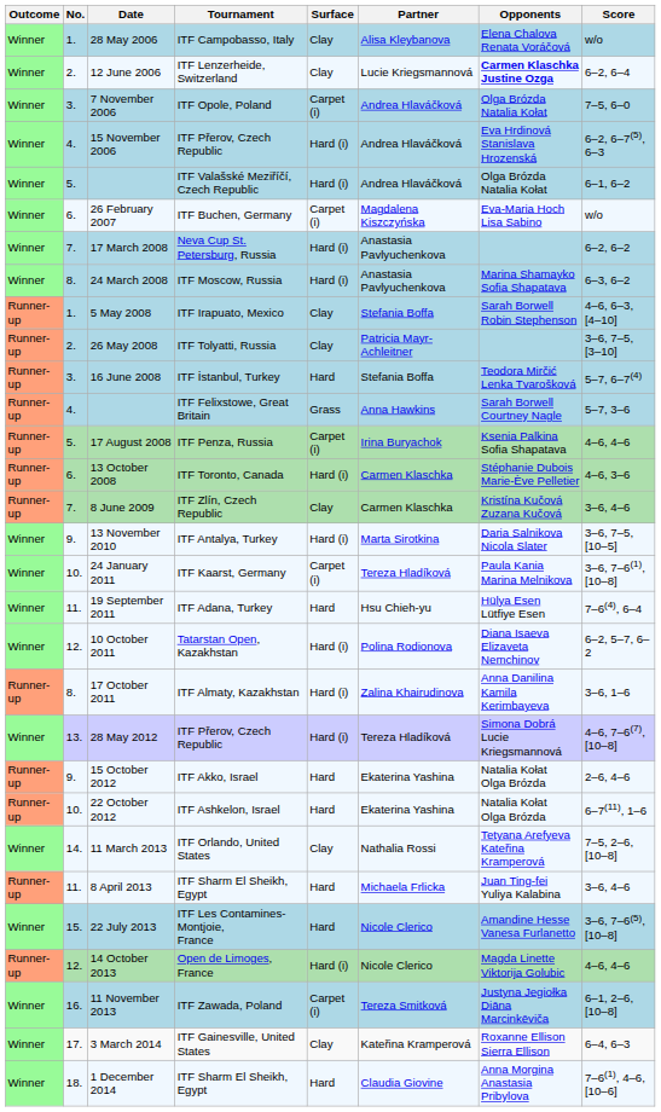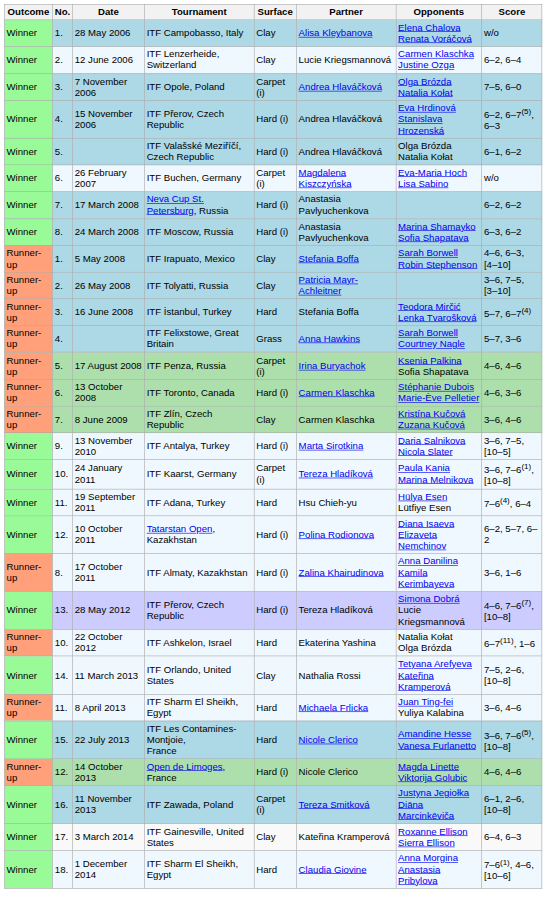 <table class="sortable wikitable" style=font-size:97%>
 <tr>
 <th>Outcome</th>
 <th>No.</th>
 <th>Date</th>
 <th>Tournament</th>
 <th>Surface</th>
 <th>Partner</th>
 <th>Opponents</th>
 <th class="unsortable">Score</th>
 </tr>
 <tr style="background:lightblue;">
 <td bgcolor=98FB98>Winner</td>
 <td>1.</td>
 <td>28 May 2006</td>
 <td>ITF Campobasso, Italy</td>
 <td>Clay</td>
 <td> <a href='#'>Alisa Kleybanova</a></td>
 <td> <a href='#'>Elena Chalova</a> <br>  <a href='#'>Renata Voráčová</a></td>
 <td>w/o</td>
 </tr>
 <tr style="background:#f0f8ff;">
 <td bgcolor=98FB98>Winner</td>
 <td>2.</td>
 <td>12 June 2006</td>
 <td>ITF Lenzerheide, Switzerland</td>
 <td>Clay</td>
 <td> Lucie Kriegsmannová</td>
-<td><strong> <a href='#'>Carmen Klaschka</a> <br>  <a href='#'>Justine Ozga</a></strong></td>
+<td> <a href='#'>Carmen Klaschka</a> <br>  <a href='#'>Justine Ozga</a></td>
 <td>6–2, 6–4</td>
 </tr>
 <tr style="background:lightblue;">
 <td bgcolor=98FB98>Winner</td>
 <td>3.</td>
 <td>7 November 2006</td>
 <td>ITF Opole, Poland</td>
 <td>Carpet (i)</td>
 <td> <a href='#'>Andrea Hlaváčková</a></td>
 <td> <a href='#'>Olga Brózda</a> <br>  <a href='#'>Natalia Kołat</a></td>
 <td>7–5, 6–0</td>
 </tr>
 <tr style="background:lightblue;">
 <td bgcolor=98FB98>Winner</td>
 <td>4.</td>
 <td>15 November 2006</td>
 <td>ITF Přerov, Czech Republic</td>
 <td>Hard (i)</td>
 <td> Andrea Hlaváčková</td>
 <td> <a href='#'>Eva Hrdinová</a> <br>  <a href='#'>Stanislava Hrozenská</a></td>
 <td>6–2, 6–7<sup>(5)</sup>, 6–3</td>
 </tr>
 <tr style="background:lightblue;">
 <td bgcolor=98FB98>Winner</td>
 <td>5.</td>
 <td></td>
 <td>ITF Valašské Meziříčí, <br>Czech Republic</td>
 <td>Hard (i)</td>
 <td> Andrea Hlaváčková</td>
 <td> Olga Brózda <br>  Natalia Kołat</td>
 <td>6–1, 6–2</td>
 </tr>
 <tr style="background:#f0f8ff;">
 <td bgcolor="98FB98">Winner</td>
 <td>6.</td>
 <td>26 February 2007</td>
 <td>ITF Buchen, Germany</td>
 <td>Carpet (i)</td>
 <td> <a href='#'>Magdalena Kiszczyńska</a></td>
 <td> <a href='#'>Eva-Maria Hoch</a> <br>  <a href='#'>Lisa Sabino</a></td>
 <td>w/o</td>
 </tr>
 <tr style="background:lightblue;">
 <td bgcolor="98FB98">Winner</td>
 <td>7.</td>
 <td>17 March 2008</td>
 <td><a href='#'>Neva Cup St. Petersburg</a>, Russia</td>
 <td>Hard (i)</td>
 <td> Anastasia Pavlyuchenkova</td>
 <td></td>
 <td>6–2, 6–2</td>
 </tr>
 <tr style="background:lightblue;">
 <td bgcolor="98FB98">Winner</td>
 <td>8.</td>
 <td>24 March 2008</td>
 <td>ITF Moscow, Russia</td>
 <td>Hard (i)</td>
 <td> Anastasia Pavlyuchenkova</td>
 <td> <a href='#'>Marina Shamayko</a> <br>  <a href='#'>Sofia Shapatava</a></td>
 <td>6–3, 6–2</td>
 </tr>
 <tr style="background:lightblue;">
 <td style="background:#ffa07a;">Runner-up</td>
 <td>1.</td>
 <td>5 May 2008</td>
 <td>ITF Irapuato, Mexico</td>
 <td>Clay</td>
 <td> <a href='#'>Stefania Boffa</a></td>
 <td> <a href='#'>Sarah Borwell</a> <br>  <a href='#'>Robin Stephenson</a></td>
 <td>4–6, 6–3, [4–10]</td>
 </tr>
 <tr style="background:lightblue;">
 <td style="background:#ffa07a;">Runner-up</td>
 <td>2.</td>
 <td>26 May 2008</td>
 <td>ITF Tolyatti, Russia</td>
 <td>Clay</td>
 <td> <a href='#'>Patricia Mayr-Achleitner</a></td>
 <td></td>
 <td>3–6, 7–5, [3–10]</td>
 </tr>
 <tr style="background:lightblue;">
 <td style="background:#ffa07a;">Runner-up</td>
 <td>3.</td>
 <td>16 June 2008</td>
 <td>ITF İstanbul, Turkey</td>
 <td>Hard</td>
 <td> Stefania Boffa</td>
 <td> <a href='#'>Teodora Mirčić</a> <br>  <a href='#'>Lenka Tvarošková</a></td>
 <td>5–7, 6–7<sup>(4)</sup></td>
 </tr>
 <tr style="background:lightblue;">
 <td style="background:#ffa07a;">Runner-up</td>
 <td>4.</td>
 <td></td>
 <td>ITF Felixstowe, Great Britain</td>
 <td>Grass</td>
 <td> <a href='#'>Anna Hawkins</a></td>
 <td> <a href='#'>Sarah Borwell</a> <br>  <a href='#'>Courtney Nagle</a></td>
 <td>5–7, 3–6</td>
 </tr>
 <tr style="background:#addfad;">
 <td style="background:#ffa07a;">Runner-up</td>
 <td>5.</td>
 <td>17 August 2008</td>
 <td>ITF Penza, Russia</td>
 <td>Carpet (i)</td>
 <td> <a href='#'>Irina Buryachok</a></td>
 <td> <a href='#'>Ksenia Palkina</a> <br>  Sofia Shapatava</td>
 <td>4–6, 4–6</td>
 </tr>
 <tr style="background:#addfad;">
 <td style="background:#ffa07a;">Runner-up</td>
 <td>6.</td>
 <td>13 October 2008</td>
 <td>ITF Toronto, Canada</td>
 <td>Hard (i)</td>
 <td> <a href='#'>Carmen Klaschka</a></td>
 <td> <a href='#'>Stéphanie Dubois</a> <br>  <a href='#'>Marie-Ève Pelletier</a></td>
 <td>4–6, 3–6</td>
 </tr>
 <tr style="background:#addfad;">
 <td style="background:#ffa07a;">Runner-up</td>
 <td>7.</td>
 <td>8 June 2009</td>
 <td>ITF Zlín, Czech Republic</td>
 <td>Clay</td>
 <td> Carmen Klaschka</td>
 <td> <a href='#'>Kristína Kučová</a> <br>  <a href='#'>Zuzana Kučová</a></td>
 <td>3–6, 4–6</td>
 </tr>
 <tr style="background:#f0f8ff;">
 <td style="background:#98fb98;">Winner</td>
 <td>9.</td>
 <td>13 November 2010</td>
 <td>ITF Antalya, Turkey</td>
 <td>Hard (i)</td>
 <td> <a href='#'>Marta Sirotkina</a></td>
 <td> <a href='#'>Daria Salnikova</a> <br>  <a href='#'>Nicola Slater</a></td>
 <td>3–6, 7–5, [10–5]</td>
 </tr>
 <tr style="background:#f0f8ff;">
 <td style="background:#98fb98;">Winner</td>
 <td>10.</td>
 <td>24 January 2011</td>
 <td>ITF Kaarst, Germany</td>
 <td>Carpet (i)</td>
 <td> <a href='#'>Tereza Hladíková</a></td>
 <td> <a href='#'>Paula Kania</a> <br>  <a href='#'>Marina Melnikova</a></td>
 <td>3–6, 7–6<sup>(1)</sup>, [10–8]</td>
 </tr>
 <tr style="background:#f0f8ff;">
 <td style="background:#98fb98;">Winner</td>
 <td>11.</td>
 <td>19 September 2011</td>
 <td>ITF Adana, Turkey</td>
 <td>Hard</td>
 <td> Hsu Chieh-yu</td>
 <td> <a href='#'>Hülya Esen</a> <br>  Lütfiye Esen</td>
 <td>7–6<sup>(4)</sup>, 6–4</td>
 </tr>
 <tr style="background:#f0f8ff;">
 <td style="background:#98fb98;">Winner</td>
 <td>12.</td>
 <td>10 October 2011</td>
 <td><a href='#'>Tatarstan Open</a>, Kazakhstan</td>
 <td>Hard (i)</td>
 <td> <a href='#'>Polina Rodionova</a></td>
 <td> <a href='#'>Diana Isaeva</a> <br>  <a href='#'>Elizaveta Nemchinov</a></td>
 <td>6–2, 5–7, 6–2</td>
 </tr>
 <tr style="background:#f0f8ff;">
 <td style="background:#ffa07a;">Runner-up</td>
 <td>8.</td>
 <td>17 October 2011</td>
 <td>ITF Almaty, Kazakhstan</td>
 <td>Hard (i)</td>
 <td> <a href='#'>Zalina Khairudinova</a></td>
 <td> <a href='#'>Anna Danilina</a> <br>  <a href='#'>Kamila Kerimbayeva</a></td>
 <td>3–6, 1–6</td>
 </tr>
 <tr style="background:#ccccff;">
 <td style="background:#98fb98;">Winner</td>
 <td>13.</td>
 <td>28 May 2012</td>
 <td>ITF Přerov, Czech Republic</td>
 <td>Hard (i)</td>
 <td> Tereza Hladíková</td>
 <td> <a href='#'>Simona Dobrá</a> <br>  Lucie Kriegsmannová</td>
 <td>4–6, 7–6<sup>(7)</sup>, [10–8]</td>
 </tr>
 <tr style="background:#f0f8ff;">
 <td style="background:#ffa07a;">Runner-up</td>
-<td>9.</td>
-<td>15 October 2012</td>
-<td>ITF Akko, Israel</td>
-<td>Hard</td>
-<td> Ekaterina Yashina</td>
-<td> Natalia Kołat <br>  Olga Brózda</td>
-<td>2–6, 4–6</td>
-</tr>
-<tr style="background:#f0f8ff;">
-<td style="background:#ffa07a;">Runner-up</td>
 <td>10.</td>
 <td>22 October 2012</td>
 <td>ITF Ashkelon, Israel</td>
 <td>Hard</td>
 <td> Ekaterina Yashina</td>
 <td> Natalia Kołat <br>  Olga Brózda</td>
 <td>6–7<sup>(11)</sup>, 1–6</td>
 </tr>
 <tr style="background:#f0f8ff;">
 <td style="background:#98fb98;">Winner</td>
 <td>14.</td>
 <td>11 March 2013</td>
 <td>ITF Orlando,  United States</td>
 <td>Clay</td>
 <td> Nathalia Rossi</td>
 <td> <a href='#'>Tetyana Arefyeva</a> <br>  <a href='#'>Kateřina Kramperová</a></td>
 <td>7–5, 2–6, [10–8]</td>
 </tr>
 <tr style="background:#f0f8ff;">
 <td style="background:#ffa07a;">Runner-up</td>
 <td>11.</td>
 <td>8 April 2013</td>
 <td>ITF Sharm El Sheikh, Egypt</td>
 <td>Hard</td>
 <td> <a href='#'>Michaela Frlicka</a></td>
 <td> <a href='#'>Juan Ting-fei</a> <br>  Yuliya Kalabina</td>
 <td>3–6, 4–6</td>
 </tr>
 <tr style="background:lightblue;">
 <td style="background:#98fb98;">Winner</td>
 <td>15.</td>
 <td>22 July 2013</td>
 <td>ITF Les Contamines-Montjoie, <br>France</td>
 <td>Hard</td>
 <td> <a href='#'>Nicole Clerico</a></td>
 <td> <a href='#'>Amandine Hesse</a> <br>  <a href='#'>Vanesa Furlanetto</a></td>
 <td>3–6, 7–6<sup>(5)</sup>, [10–8]</td>
 </tr>
 <tr style="background:#addfad;">
 <td style="background:#ffa07a;">Runner-up</td>
 <td>12.</td>
 <td>14 October 2013</td>
 <td><a href='#'>Open de Limoges</a>, France</td>
 <td>Hard (i)</td>
 <td> Nicole Clerico</td>
 <td> <a href='#'>Magda Linette</a> <br>  <a href='#'>Viktorija Golubic</a></td>
 <td>4–6, 4–6</td>
 </tr>
 <tr style="background:lightblue;">
 <td style="background:#98fb98;">Winner</td>
 <td>16.</td>
 <td>11 November 2013</td>
 <td>ITF Zawada, Poland</td>
 <td>Carpet (i)</td>
 <td> <a href='#'>Tereza Smitková</a></td>
 <td> <a href='#'>Justyna Jegiołka</a> <br>  <a href='#'>Diāna Marcinkēviča</a></td>
 <td>6–1, 2–6, [10–8]</td>
 </tr>
 <tr>
 <td style="background:#98fb98;">Winner</td>
 <td>17.</td>
 <td>3 March 2014</td>
 <td>ITF Gainesville, United States</td>
 <td>Clay</td>
 <td> Kateřina Kramperová</td>
 <td> <a href='#'>Roxanne Ellison</a> <br>  <a href='#'>Sierra Ellison</a></td>
 <td>6–4, 6–3</td>
 </tr>
 <tr style="background:#f0f8ff;">
 <td style="background:#98fb98;">Winner</td>
 <td>18.</td>
 <td>1 December 2014</td>
 <td>ITF Sharm El Sheikh, Egypt</td>
 <td>Hard</td>
 <td> <a href='#'>Claudia Giovine</a></td>
 <td> <a href='#'>Anna Morgina</a> <br>  <a href='#'>Anastasia Pribylova</a></td>
 <td>7–6<sup>(1)</sup>, 4–6, [10–6]</td>
 </tr>
 </table>
